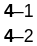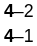 <table style="text-align:center">
 <tr>
 <th width=223></th>
 <th width=100></th>
 <th width=223></th>
 </tr>
 <tr>
 <td align=right><small><span></span></small> <strong></strong></td>
-<td><strong>4</strong>–1</td>
+<td><strong>4</strong>–2</td>
 <td align=left> <small><span></span></small></td>
 </tr>
 <tr>
 <td align=right><small><span></span></small> <strong></strong></td>
-<td><strong>4</strong>–2</td>
+<td><strong>4</strong>–1</td>
 <td align=left> <small><span></span></small></td>
 </tr>
 </table>
